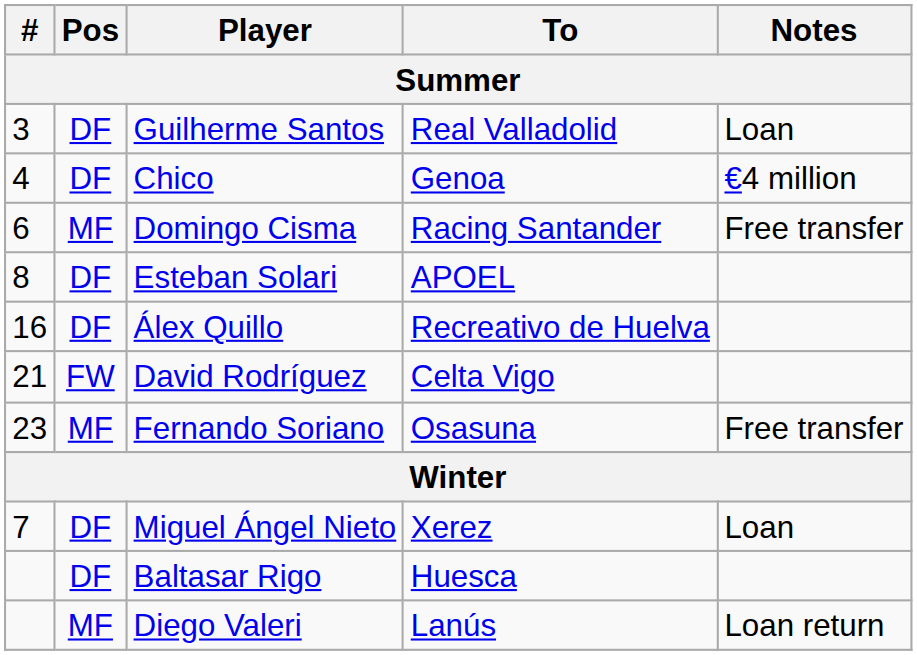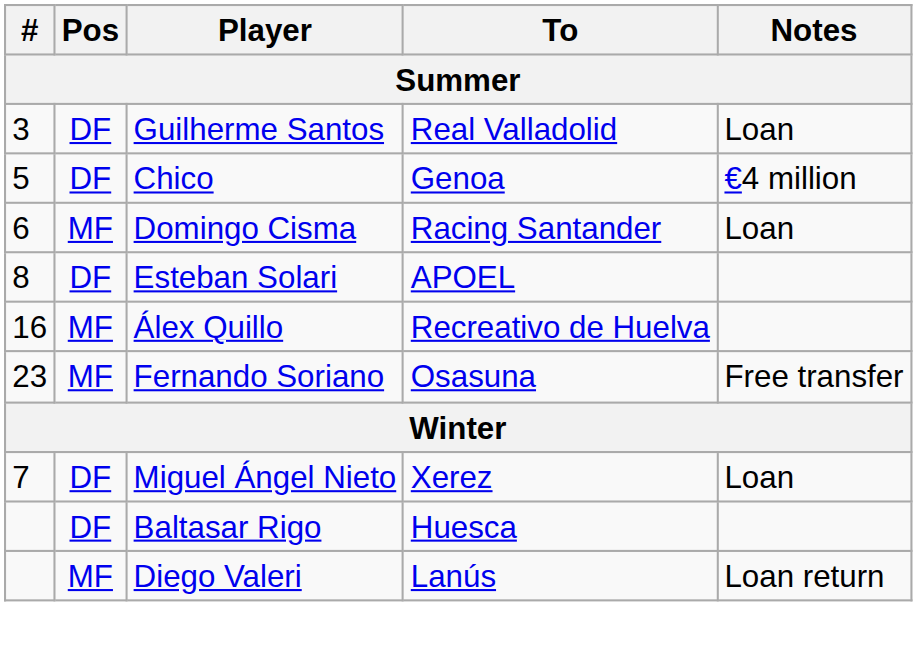 <table class="wikitable" style="font-size:95%; text-align:left;">
 <tr>
 <th>#</th>
 <th>Pos</th>
 <th>Player</th>
 <th>To</th>
 <th>Notes</th>
 </tr>
 <tr>
 <th colspan="5">Summer</th>
 </tr>
 <tr>
 <td>3</td>
 <td align="center"><a href='#'>DF</a></td>
 <td> <a href='#'>Guilherme Santos</a></td>
 <td> <a href='#'>Real Valladolid</a></td>
 <td>Loan</td>
 </tr>
 <tr>
-<td>4</td>
+<td>5</td>
 <td align="center"><a href='#'>DF</a></td>
 <td> <a href='#'>Chico</a></td>
 <td> <a href='#'>Genoa</a></td>
 <td><a href='#'>€</a>4 million</td>
 </tr>
 <tr>
 <td>6</td>
 <td align="center"><a href='#'>MF</a></td>
 <td> <a href='#'>Domingo Cisma</a></td>
 <td> <a href='#'>Racing Santander</a></td>
-<td>Free transfer</td>
+<td>Loan</td>
 </tr>
 <tr>
 <td>8</td>
 <td align="center"><a href='#'>DF</a></td>
 <td> <a href='#'>Esteban Solari</a></td>
 <td> <a href='#'>APOEL</a></td>
 <td></td>
 </tr>
 <tr>
 <td>16</td>
-<td align="center"><a href='#'>DF</a></td>
+<td align="center"><a href='#'>MF</a></td>
 <td> <a href='#'>Álex Quillo</a></td>
 <td> <a href='#'>Recreativo de Huelva</a></td>
-<td></td>
-</tr>
-<tr>
-<td>21</td>
-<td align="center"><a href='#'>FW</a></td>
-<td> <a href='#'>David Rodríguez</a></td>
-<td> <a href='#'>Celta Vigo</a></td>
 <td></td>
 </tr>
 <tr>
 <td>23</td>
 <td align="center"><a href='#'>MF</a></td>
 <td> <a href='#'>Fernando Soriano</a></td>
 <td> <a href='#'>Osasuna</a></td>
 <td>Free transfer</td>
 </tr>
 <tr>
 <th colspan="5">Winter</th>
 </tr>
 <tr>
 <td>7</td>
 <td align="center"><a href='#'>DF</a></td>
 <td> <a href='#'>Miguel Ángel Nieto</a></td>
 <td> <a href='#'>Xerez</a></td>
 <td>Loan</td>
 </tr>
 <tr>
 <td></td>
 <td align="center"><a href='#'>DF</a></td>
 <td> <a href='#'>Baltasar Rigo</a></td>
 <td> <a href='#'>Huesca</a></td>
 <td></td>
 </tr>
 <tr>
 <td></td>
 <td align="center"><a href='#'>MF</a></td>
 <td> <a href='#'>Diego Valeri</a></td>
 <td> <a href='#'>Lanús</a></td>
 <td>Loan return</td>
 </tr>
 </table>
